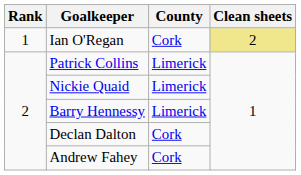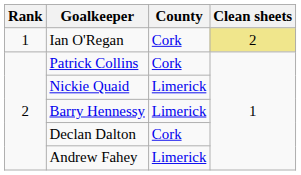 <table class="wikitable">
 <tr>
 <th>Rank</th>
 <th>Goalkeeper</th>
 <th>County</th>
 <th>Clean sheets</th>
 </tr>
 <tr>
 <td rowspan=1 align=center>1</td>
 <td>Ian O'Regan</td>
 <td><a href='#'>Cork</a></td>
 <td rowspan=1 align=center style="background: khaki;">2</td>
 </tr>
 <tr>
 <td rowspan=5 align=center>2</td>
 <td><a href='#'>Patrick Collins</a></td>
-<td><a href='#'>Limerick</a></td>
+<td><a href='#'>Cork</a></td>
 <td rowspan=5 align=center>1</td>
 </tr>
 <tr>
 <td><a href='#'>Nickie Quaid</a></td>
 <td><a href='#'>Limerick</a></td>
 </tr>
 <tr>
 <td><a href='#'>Barry Hennessy</a></td>
 <td><a href='#'>Limerick</a></td>
 </tr>
 <tr>
 <td>Declan Dalton</td>
 <td><a href='#'>Cork</a></td>
 </tr>
 <tr>
 <td>Andrew Fahey</td>
-<td><a href='#'>Cork</a></td>
+<td><a href='#'>Limerick</a></td>
 </tr>
 </table>
